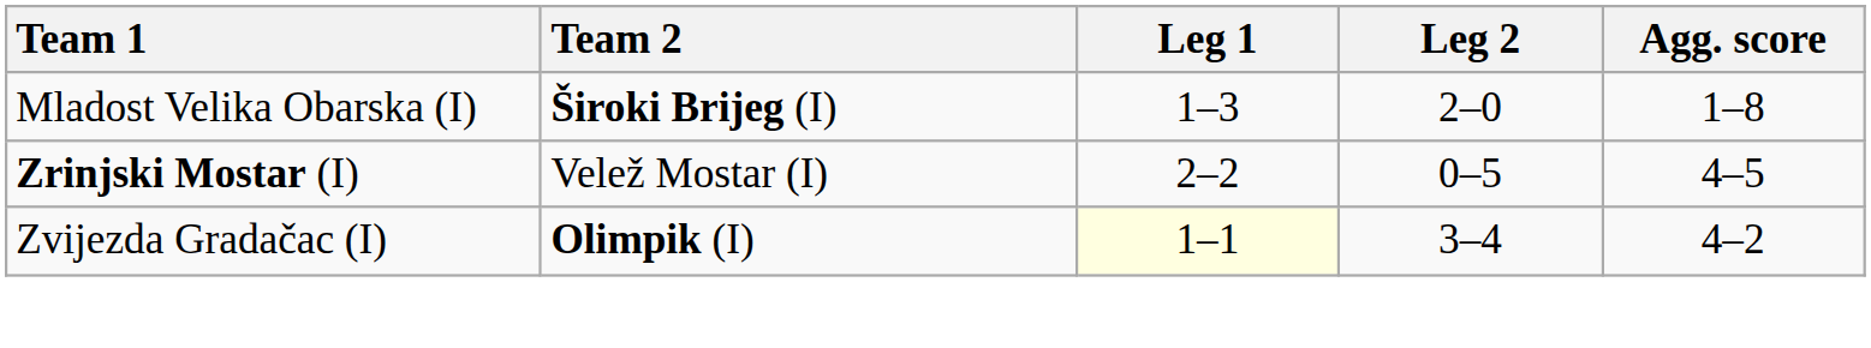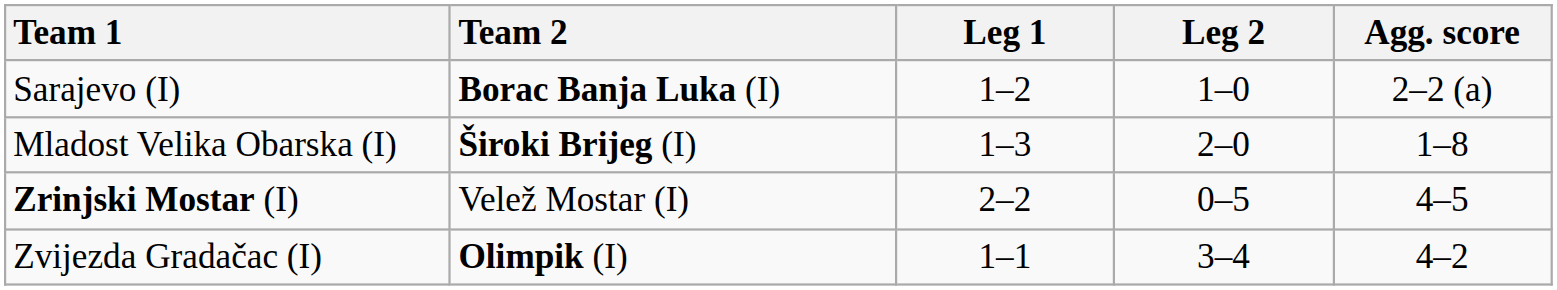 <table class="wikitable">
 <tr>
 <th style="width:195px; text-align:left">Team 1</th>
 <th style="width:195px; text-align:left">Team 2</th>
 <th style="width:92px; text-align:center">Leg 1</th>
 <th style="width:92px; text-align:center">Leg 2</th>
 <th style="width:92px; text-align:center">Agg. score</th>
+</tr>
+<tr>
+<td>Sarajevo (I)</td>
+<td><strong>Borac Banja Luka</strong> (I)</td>
+<td style="text-align:center">1–2</td>
+<td style="text-align:center">1–0</td>
+<td style="text-align:center">2–2 (a)</td>
 </tr>
 <tr>
 <td>Mladost Velika Obarska (I)</td>
 <td><strong>Široki Brijeg</strong> (I)</td>
 <td style="text-align:center">1–3</td>
 <td style="text-align:center">2–0</td>
 <td style="text-align:center">1–8</td>
 </tr>
 <tr>
 <td><strong>Zrinjski Mostar</strong> (I)</td>
 <td>Velež Mostar (I)</td>
 <td style="text-align:center">2–2</td>
 <td style="text-align:center">0–5</td>
 <td style="text-align:center">4–5</td>
 </tr>
 <tr>
 <td>Zvijezda Gradačac (I)</td>
 <td><strong>Olimpik</strong> (I)</td>
-<td style="background: lightyellow; text-align:center">1–1</td>
+<td style="text-align:center">1–1</td>
 <td style="text-align:center">3–4</td>
 <td style="text-align:center">4–2</td>
 </tr>
 </table>
